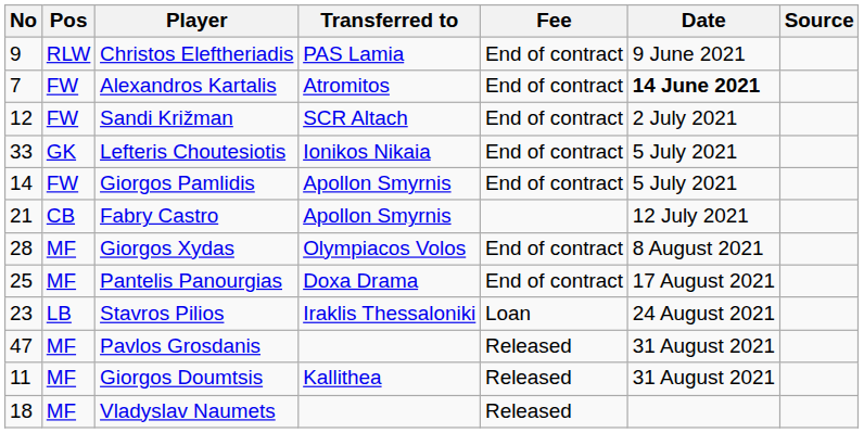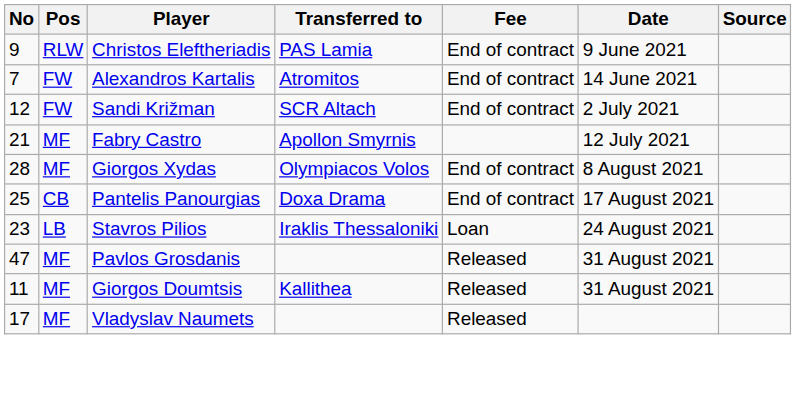 <table class="wikitable">
 <tr>
 <th>No</th>
 <th>Pos</th>
 <th>Player</th>
 <th>Transferred to</th>
 <th>Fee</th>
 <th>Date</th>
 <th>Source</th>
 </tr>
 <tr>
 <td>9</td>
 <td><a href='#'>RLW</a></td>
 <td><a href='#'>Christos Eleftheriadis</a></td>
 <td><a href='#'>PAS Lamia</a></td>
 <td>End of contract</td>
 <td>9 June 2021</td>
 <td></td>
 </tr>
 <tr>
 <td>7</td>
 <td><a href='#'>FW</a></td>
 <td><a href='#'>Alexandros Kartalis</a></td>
 <td><a href='#'>Atromitos</a></td>
 <td>End of contract</td>
-<td><strong>14 June 2021</strong></td>
+<td>14 June 2021</td>
 <td></td>
 </tr>
 <tr>
 <td>12</td>
 <td><a href='#'>FW</a></td>
 <td><a href='#'>Sandi Križman</a></td>
 <td><a href='#'>SCR Altach</a></td>
 <td>End of contract</td>
 <td>2 July 2021</td>
 <td></td>
 </tr>
 <tr>
-<td>33</td>
-<td><a href='#'>GK</a></td>
-<td><a href='#'>Lefteris Choutesiotis</a></td>
-<td><a href='#'>Ionikos Nikaia</a></td>
-<td>End of contract</td>
-<td>5 July 2021</td>
-<td></td>
-</tr>
-<tr>
-<td>14</td>
-<td><a href='#'>FW</a></td>
-<td><a href='#'>Giorgos Pamlidis</a></td>
-<td><a href='#'>Apollon Smyrnis</a></td>
-<td>End of contract</td>
-<td>5 July 2021</td>
-<td></td>
-</tr>
-<tr>
 <td>21</td>
-<td><a href='#'>CB</a></td>
+<td><a href='#'>MF</a></td>
 <td><a href='#'>Fabry Castro</a></td>
 <td><a href='#'>Apollon Smyrnis</a></td>
 <td></td>
 <td>12 July 2021</td>
 <td></td>
 </tr>
 <tr>
 <td>28</td>
 <td><a href='#'>MF</a></td>
 <td><a href='#'>Giorgos Xydas</a></td>
 <td><a href='#'>Olympiacos Volos</a></td>
 <td>End of contract</td>
 <td>8 August 2021</td>
 <td></td>
 </tr>
 <tr>
 <td>25</td>
-<td><a href='#'>MF</a></td>
+<td><a href='#'>CB</a></td>
 <td><a href='#'>Pantelis Panourgias</a></td>
 <td><a href='#'>Doxa Drama</a></td>
 <td>End of contract</td>
 <td>17 August 2021</td>
 <td></td>
 </tr>
 <tr>
 <td>23</td>
 <td><a href='#'>LB</a></td>
 <td><a href='#'>Stavros Pilios</a></td>
 <td><a href='#'>Iraklis Thessaloniki</a></td>
 <td>Loan</td>
 <td>24 August 2021</td>
 <td></td>
 </tr>
 <tr>
 <td>47</td>
 <td><a href='#'>MF</a></td>
 <td><a href='#'>Pavlos Grosdanis</a></td>
 <td></td>
 <td>Released</td>
 <td>31 August 2021</td>
 <td></td>
 </tr>
 <tr>
 <td>11</td>
 <td><a href='#'>MF</a></td>
 <td><a href='#'>Giorgos Doumtsis</a></td>
 <td><a href='#'>Kallithea</a></td>
 <td>Released</td>
 <td>31 August 2021</td>
 <td></td>
 </tr>
 <tr>
-<td>18</td>
+<td>17</td>
 <td><a href='#'>MF</a></td>
 <td><a href='#'>Vladyslav Naumets</a></td>
 <td></td>
 <td>Released</td>
 <td></td>
 <td></td>
 </tr>
 </table>
